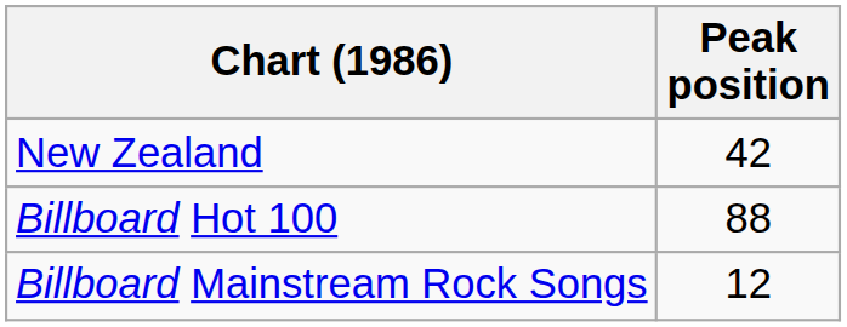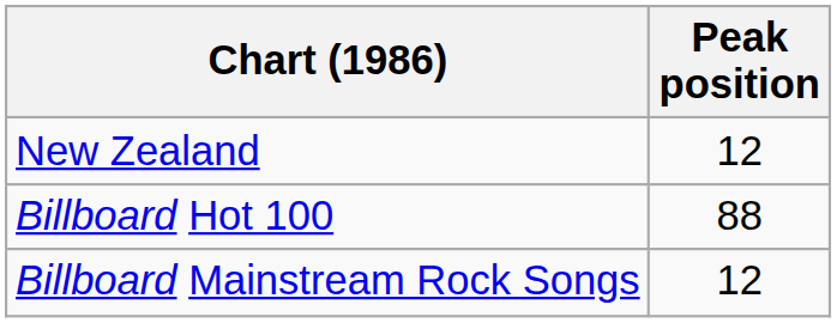 <table class="wikitable sortable">
 <tr>
 <th align="center">Chart (1986)</th>
 <th align="left">Peak<br>position</th>
 </tr>
 <tr>
 <td align="left"><a href='#'>New Zealand</a></td>
-<td align="center">42</td>
+<td align="center">12</td>
 </tr>
 <tr>
 <td align="left"><em><a href='#'>Billboard</a></em> <a href='#'>Hot 100</a></td>
 <td align="center">88</td>
 </tr>
 <tr>
 <td align="left"><em><a href='#'>Billboard</a></em> <a href='#'>Mainstream Rock Songs</a></td>
 <td align="center">12</td>
 </tr>
 </table>
